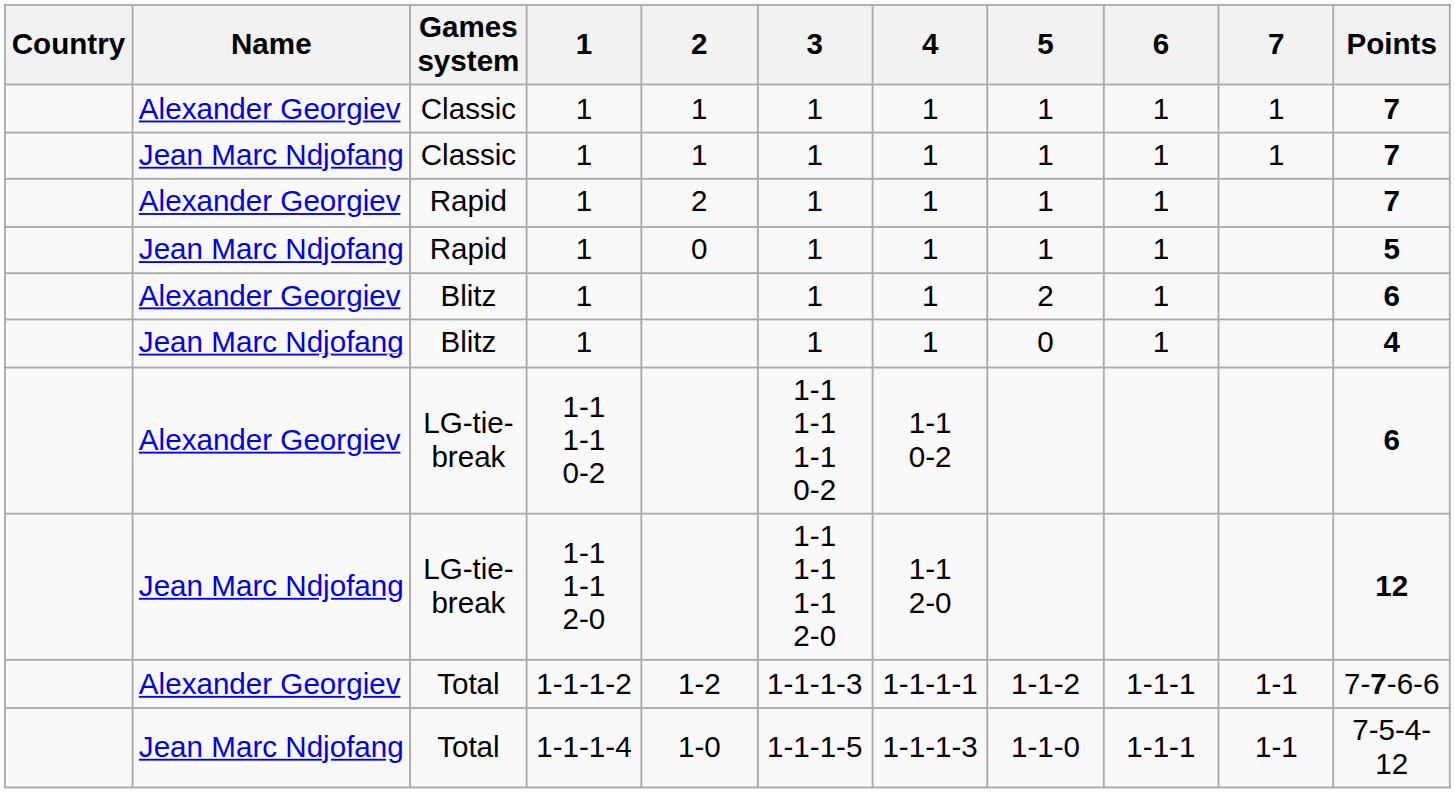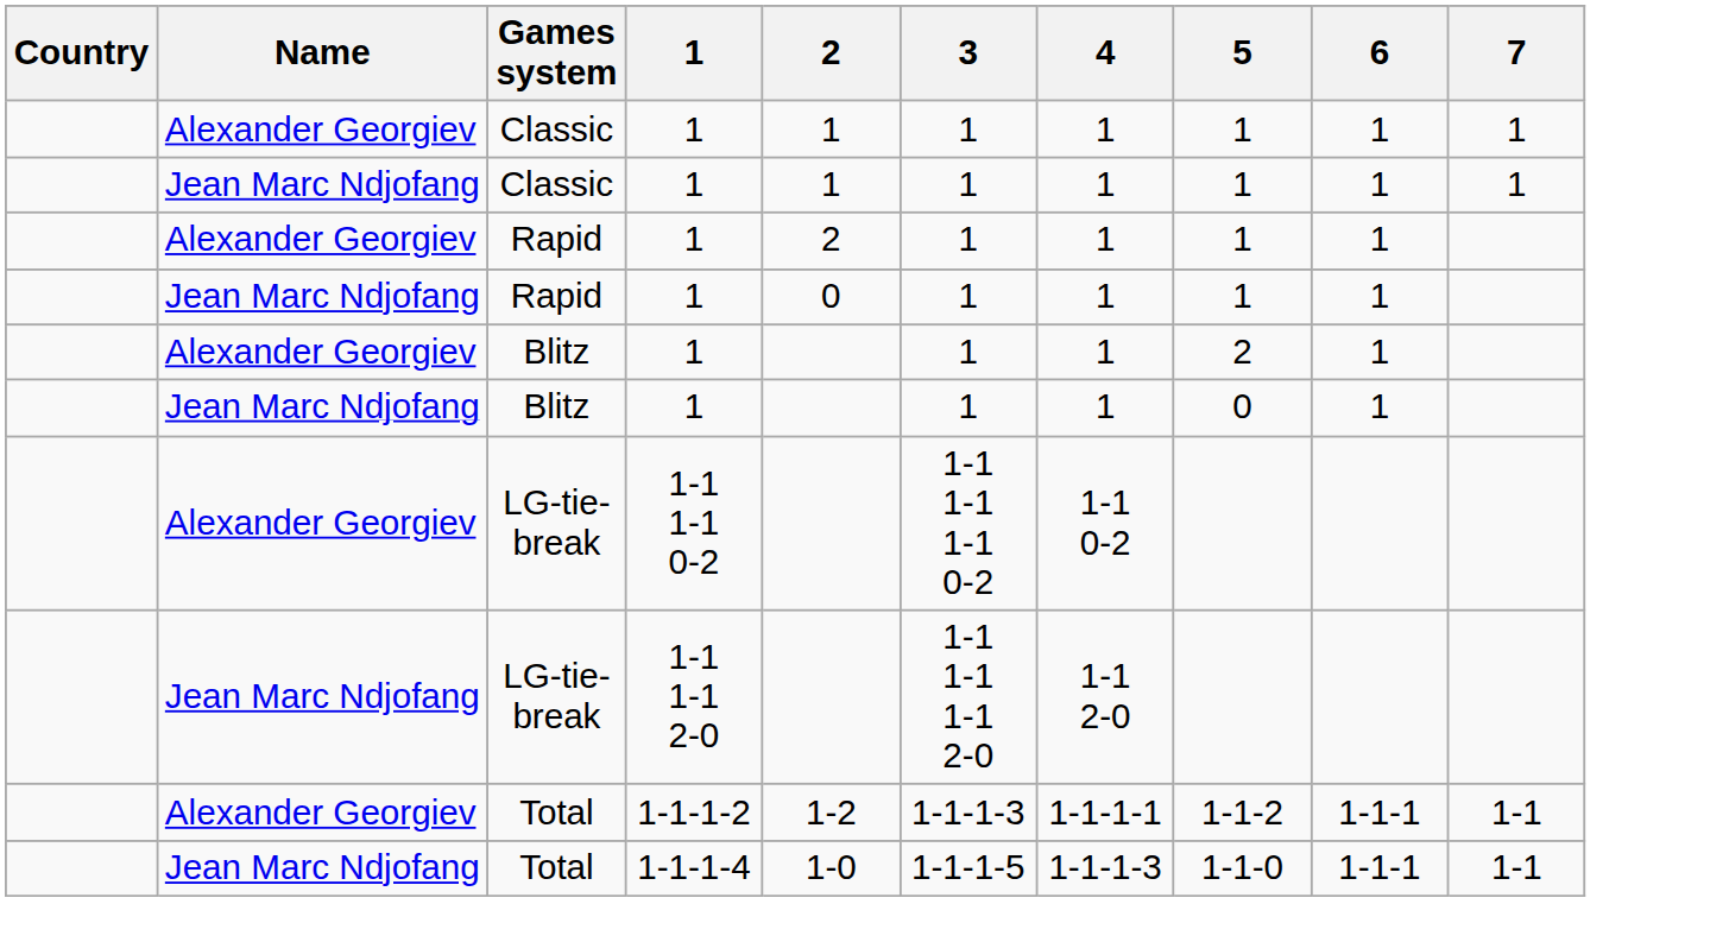 <table class="wikitable">
 <tr>
 <th>Country</th>
 <th>Name</th>
 <th width="55">Games system</th>
 <th width="55">1</th>
 <th width="55">2</th>
 <th width="55">3</th>
 <th width="55">4</th>
 <th width="55">5</th>
 <th width="55">6</th>
 <th width="55">7</th>
-<th width="55">Points</th>
 </tr>
 <tr align="center">
 <td align="left"></td>
 <td align="left"><a href='#'>Alexander Georgiev</a></td>
 <td>Classic</td>
 <td>1</td>
 <td>1</td>
 <td>1</td>
 <td>1</td>
 <td>1</td>
 <td>1</td>
 <td>1</td>
-<td><strong>7</strong></td>
 </tr>
 <tr align="center">
 <td align="left"></td>
 <td align="left"><a href='#'>Jean Marc Ndjofang</a></td>
 <td>Classic</td>
 <td>1</td>
 <td>1</td>
 <td>1</td>
 <td>1</td>
 <td>1</td>
 <td>1</td>
 <td>1</td>
-<td><strong>7</strong></td>
 </tr>
 <tr align="center">
 <td align="left"></td>
 <td align="left"><a href='#'>Alexander Georgiev</a></td>
 <td>Rapid</td>
 <td>1</td>
 <td>2</td>
 <td>1</td>
 <td>1</td>
 <td>1</td>
 <td>1</td>
 <td></td>
-<td><strong>7</strong></td>
 </tr>
 <tr align="center">
 <td align="left"></td>
 <td align="left"><a href='#'>Jean Marc Ndjofang</a></td>
 <td>Rapid</td>
 <td>1</td>
 <td>0</td>
 <td>1</td>
 <td>1</td>
 <td>1</td>
 <td>1</td>
 <td></td>
-<td><strong>5</strong></td>
 </tr>
 <tr align="center">
 <td align="left"></td>
 <td align="left"><a href='#'>Alexander Georgiev</a></td>
 <td>Blitz</td>
 <td>1</td>
 <td></td>
 <td>1</td>
 <td>1</td>
 <td>2</td>
 <td>1</td>
 <td></td>
-<td><strong>6</strong></td>
 </tr>
 <tr align="center">
 <td align="left"></td>
 <td align="left"><a href='#'>Jean Marc Ndjofang</a></td>
 <td>Blitz</td>
 <td>1</td>
 <td></td>
 <td>1</td>
 <td>1</td>
 <td>0</td>
 <td>1</td>
 <td></td>
-<td><strong>4</strong></td>
 </tr>
 <tr align="center">
 <td align="left"></td>
 <td align="left"><a href='#'>Alexander Georgiev</a></td>
 <td>LG-tie-break</td>
 <td>1-1<br>1-1<br>0-2</td>
 <td></td>
 <td>1-1<br>1-1<br>1-1<br>0-2</td>
 <td>1-1<br>0-2</td>
 <td></td>
 <td></td>
 <td></td>
-<td><strong>6</strong></td>
 </tr>
 <tr align="center">
 <td align="left"></td>
 <td align="left"><a href='#'>Jean Marc Ndjofang</a></td>
 <td>LG-tie-break</td>
 <td>1-1<br>1-1<br>2-0</td>
 <td></td>
 <td>1-1<br>1-1<br>1-1<br>2-0</td>
 <td>1-1<br>2-0</td>
 <td></td>
 <td></td>
 <td></td>
-<td><strong>12</strong></td>
 </tr>
 <tr align="center">
 <td align="left"></td>
 <td align="left"><a href='#'>Alexander Georgiev</a></td>
 <td>Total</td>
 <td>1-1-1-2</td>
 <td>1-2</td>
 <td>1-1-1-3</td>
 <td>1-1-1-1</td>
 <td>1-1-2</td>
 <td>1-1-1</td>
 <td>1-1</td>
-<td>7-<strong>7</strong>-6-6</td>
 </tr>
 <tr align="center">
 <td align="left"></td>
 <td align="left"><a href='#'>Jean Marc Ndjofang</a></td>
 <td>Total</td>
 <td>1-1-1-4</td>
 <td>1-0</td>
 <td>1-1-1-5</td>
 <td>1-1-1-3</td>
 <td>1-1-0</td>
 <td>1-1-1</td>
 <td>1-1</td>
-<td>7-5-4-12</td>
 </tr>
 </table>
